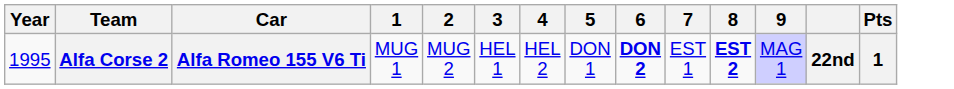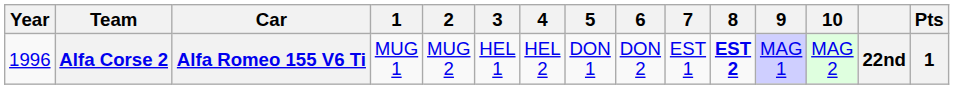 <table class="wikitable" style="text-align:center; font-size:85%">
 <tr>
 <th>Year</th>
 <th>Team</th>
 <th>Car</th>
 <th>1</th>
 <th>2</th>
 <th>3</th>
 <th>4</th>
 <th>5</th>
 <th>6</th>
 <th>7</th>
 <th>8</th>
 <th>9</th>
+<th>10</th>
 <th></th>
 <th>Pts</th>
 </tr>
 <tr>
-<td><a href='#'>1995</a></td>
+<td><a href='#'>1996</a></td>
 <th><a href='#'>Alfa Corse 2</a></th>
 <th><a href='#'>Alfa Romeo 155 V6 Ti</a></th>
 <td><a href='#'>MUG<br>1</a></td>
 <td><a href='#'>MUG<br>2</a></td>
 <td><a href='#'>HEL<br>1</a></td>
 <td><a href='#'>HEL<br>2</a></td>
 <td><a href='#'>DON<br>1</a></td>
-<td><strong><a href='#'>DON<br>2</a></strong></td>
+<td><a href='#'>DON<br>2</a></td>
 <td><a href='#'>EST<br>1</a></td>
 <td><strong><a href='#'>EST<br>2</a></strong></td>
 <td style="background:#CFCFFF;"><a href='#'>MAG<br>1</a><br></td>
+<td style="background:#DFFFDF;"><a href='#'>MAG<br>2</a><br></td>
 <th>22nd</th>
 <th>1</th>
 </tr>
 </table>
